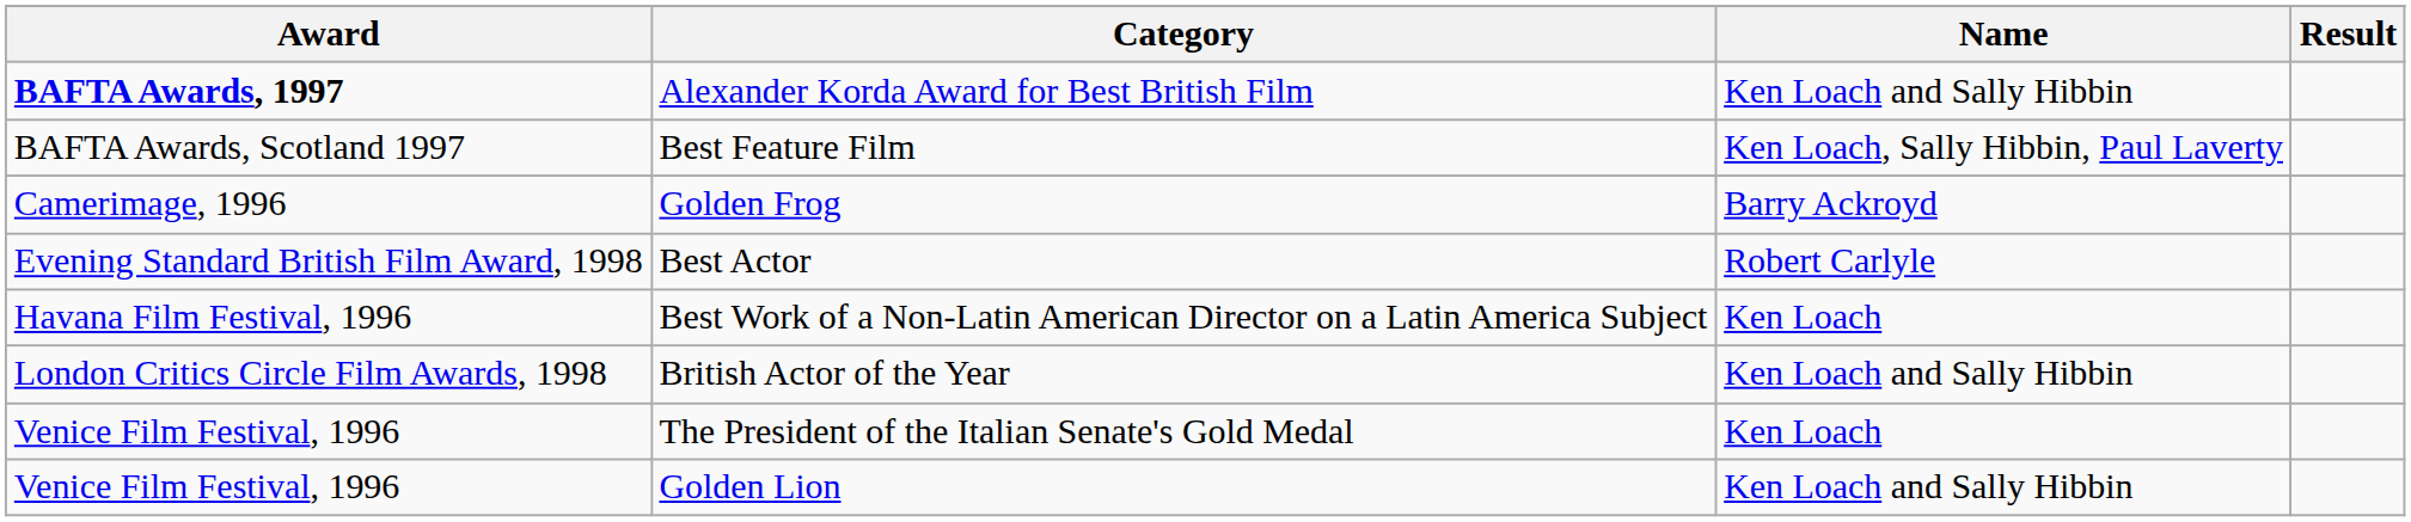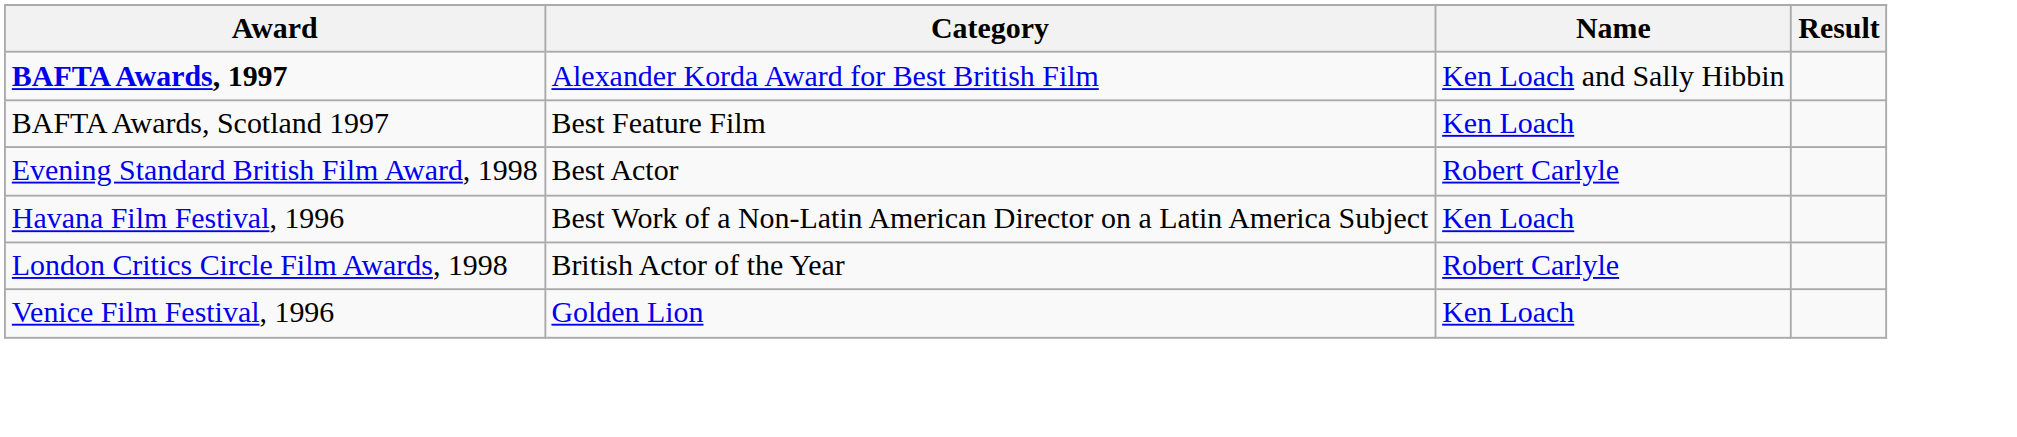 <table class="wikitable sortable" style="border:1px #aaa solid; font-size:100%;">
 <tr style="background:#ccc; text-align:center;">
 </tr>
 <tr>
 <th>Award</th>
 <th>Category</th>
 <th>Name</th>
 <th>Result</th>
 </tr>
 <tr>
 <td rowspan=1><strong><a href='#'>BAFTA Awards</a>, 1997</strong></td>
 <td><a href='#'>Alexander Korda Award for Best British Film</a></td>
 <td><a href='#'>Ken Loach</a> and Sally Hibbin</td>
 <td></td>
 </tr>
 <tr>
 <td>BAFTA Awards, Scotland 1997</td>
 <td>Best Feature Film</td>
-<td><a href='#'>Ken Loach</a>, Sally Hibbin, <a href='#'>Paul Laverty</a></td>
-<td></td>
-</tr>
-<tr>
-<td><a href='#'>Camerimage</a>, 1996</td>
-<td><a href='#'>Golden Frog</a></td>
-<td><a href='#'>Barry Ackroyd</a></td>
+<td><a href='#'>Ken Loach</a></td>
 <td></td>
 </tr>
 <tr>
 <td rowspan=1><a href='#'>Evening Standard British Film Award</a>, 1998</td>
 <td>Best Actor</td>
 <td><a href='#'>Robert Carlyle</a></td>
 <td></td>
 </tr>
 <tr>
 <td><a href='#'>Havana Film Festival</a>, 1996</td>
 <td>Best Work of a Non-Latin American Director on a Latin America Subject</td>
 <td><a href='#'>Ken Loach</a></td>
 <td></td>
 </tr>
 <tr>
 <td rowspan=1><a href='#'>London Critics Circle Film Awards</a>, 1998</td>
 <td>British Actor of the Year</td>
-<td><a href='#'>Ken Loach</a> and Sally Hibbin</td>
-<td></td>
-</tr>
-<tr>
-<td rowspan=1><a href='#'>Venice Film Festival</a>, 1996</td>
-<td>The President of the Italian Senate's Gold Medal</td>
-<td><a href='#'>Ken Loach</a></td>
+<td><a href='#'>Robert Carlyle</a></td>
 <td></td>
 </tr>
 <tr>
 <td><a href='#'>Venice Film Festival</a>, 1996</td>
 <td><a href='#'>Golden Lion</a></td>
-<td><a href='#'>Ken Loach</a> and Sally Hibbin</td>
+<td><a href='#'>Ken Loach</a></td>
 <td></td>
 </tr>
 </table>
